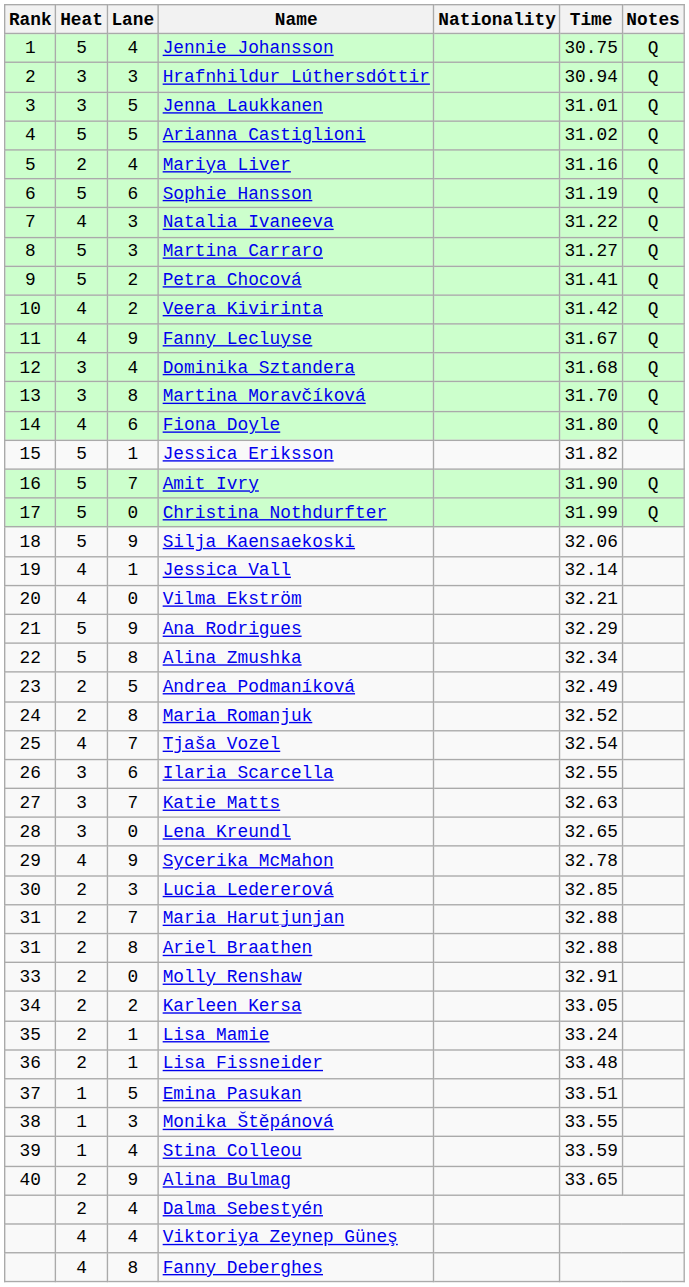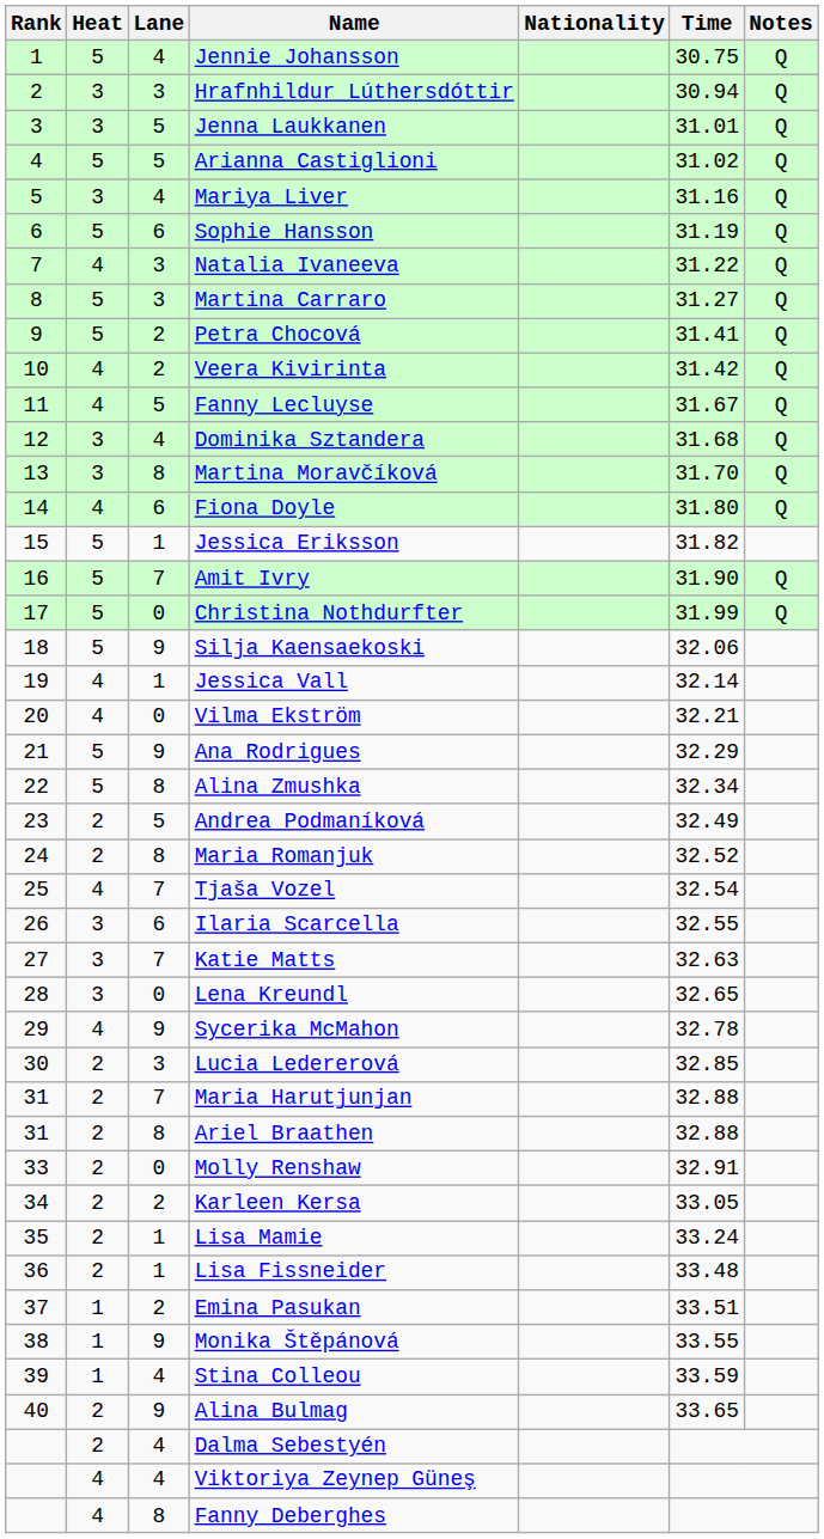 <table class="wikitable sortable" style="text-align:center">
 <tr>
 <th>Rank</th>
 <th>Heat</th>
 <th>Lane</th>
 <th>Name</th>
 <th>Nationality</th>
 <th>Time</th>
 <th>Notes</th>
 </tr>
 <tr bgcolor=ccffcc>
 <td>1</td>
 <td>5</td>
 <td>4</td>
 <td align=left><a href='#'>Jennie Johansson</a></td>
 <td align=left></td>
 <td>30.75</td>
 <td>Q</td>
 </tr>
 <tr bgcolor=ccffcc>
 <td>2</td>
 <td>3</td>
 <td>3</td>
 <td align=left><a href='#'>Hrafnhildur Lúthersdóttir</a></td>
 <td align=left></td>
 <td>30.94</td>
 <td>Q</td>
 </tr>
 <tr bgcolor=ccffcc>
 <td>3</td>
 <td>3</td>
 <td>5</td>
 <td align=left><a href='#'>Jenna Laukkanen</a></td>
 <td align=left></td>
 <td>31.01</td>
 <td>Q</td>
 </tr>
 <tr bgcolor=ccffcc>
 <td>4</td>
 <td>5</td>
 <td>5</td>
 <td align=left><a href='#'>Arianna Castiglioni</a></td>
 <td align=left></td>
 <td>31.02</td>
 <td>Q</td>
 </tr>
 <tr bgcolor=ccffcc>
 <td>5</td>
-<td>2</td>
+<td>3</td>
 <td>4</td>
 <td align=left><a href='#'>Mariya Liver</a></td>
 <td align=left></td>
 <td>31.16</td>
 <td>Q</td>
 </tr>
 <tr bgcolor=ccffcc>
 <td>6</td>
 <td>5</td>
 <td>6</td>
 <td align=left><a href='#'>Sophie Hansson</a></td>
 <td align=left></td>
 <td>31.19</td>
 <td>Q</td>
 </tr>
 <tr bgcolor=ccffcc>
 <td>7</td>
 <td>4</td>
 <td>3</td>
 <td align=left><a href='#'>Natalia Ivaneeva</a></td>
 <td align=left></td>
 <td>31.22</td>
 <td>Q</td>
 </tr>
 <tr bgcolor=ccffcc>
 <td>8</td>
 <td>5</td>
 <td>3</td>
 <td align=left><a href='#'>Martina Carraro</a></td>
 <td align=left></td>
 <td>31.27</td>
 <td>Q</td>
 </tr>
 <tr bgcolor=ccffcc>
 <td>9</td>
 <td>5</td>
 <td>2</td>
 <td align=left><a href='#'>Petra Chocová</a></td>
 <td align=left></td>
 <td>31.41</td>
 <td>Q</td>
 </tr>
 <tr bgcolor=ccffcc>
 <td>10</td>
 <td>4</td>
 <td>2</td>
 <td align=left><a href='#'>Veera Kivirinta</a></td>
 <td align=left></td>
 <td>31.42</td>
 <td>Q</td>
 </tr>
 <tr bgcolor=ccffcc>
 <td>11</td>
 <td>4</td>
-<td>9</td>
+<td>5</td>
 <td align=left><a href='#'>Fanny Lecluyse</a></td>
 <td align=left></td>
 <td>31.67</td>
 <td>Q</td>
 </tr>
 <tr bgcolor=ccffcc>
 <td>12</td>
 <td>3</td>
 <td>4</td>
 <td align=left><a href='#'>Dominika Sztandera</a></td>
 <td align=left></td>
 <td>31.68</td>
 <td>Q</td>
 </tr>
 <tr bgcolor=ccffcc>
 <td>13</td>
 <td>3</td>
 <td>8</td>
 <td align=left><a href='#'>Martina Moravčíková</a></td>
 <td align=left></td>
 <td>31.70</td>
 <td>Q</td>
 </tr>
 <tr bgcolor=ccffcc>
 <td>14</td>
 <td>4</td>
 <td>6</td>
 <td align=left><a href='#'>Fiona Doyle</a></td>
 <td align=left></td>
 <td>31.80</td>
 <td>Q</td>
 </tr>
 <tr>
 <td>15</td>
 <td>5</td>
 <td>1</td>
 <td align=left><a href='#'>Jessica Eriksson</a></td>
 <td align=left></td>
 <td>31.82</td>
 <td></td>
 </tr>
 <tr bgcolor=ccffcc>
 <td>16</td>
 <td>5</td>
 <td>7</td>
 <td align=left><a href='#'>Amit Ivry</a></td>
 <td align=left></td>
 <td>31.90</td>
 <td>Q</td>
 </tr>
 <tr bgcolor=ccffcc>
 <td>17</td>
 <td>5</td>
 <td>0</td>
 <td align=left><a href='#'>Christina Nothdurfter</a></td>
 <td align=left></td>
 <td>31.99</td>
 <td>Q</td>
 </tr>
 <tr>
 <td>18</td>
 <td>5</td>
 <td>9</td>
 <td align=left><a href='#'>Silja Kaensaekoski</a></td>
 <td align=left></td>
 <td>32.06</td>
 <td></td>
 </tr>
 <tr>
 <td>19</td>
 <td>4</td>
 <td>1</td>
 <td align=left><a href='#'>Jessica Vall</a></td>
 <td align=left></td>
 <td>32.14</td>
 <td></td>
 </tr>
 <tr>
 <td>20</td>
 <td>4</td>
 <td>0</td>
 <td align=left><a href='#'>Vilma Ekström</a></td>
 <td align=left></td>
 <td>32.21</td>
 <td></td>
 </tr>
 <tr>
 <td>21</td>
 <td>5</td>
 <td>9</td>
 <td align=left><a href='#'>Ana Rodrigues</a></td>
 <td align=left></td>
 <td>32.29</td>
 <td></td>
 </tr>
 <tr>
 <td>22</td>
 <td>5</td>
 <td>8</td>
 <td align=left><a href='#'>Alina Zmushka</a></td>
 <td align=left></td>
 <td>32.34</td>
 <td></td>
 </tr>
 <tr>
 <td>23</td>
 <td>2</td>
 <td>5</td>
 <td align=left><a href='#'>Andrea Podmaníková</a></td>
 <td align=left></td>
 <td>32.49</td>
 <td></td>
 </tr>
 <tr>
 <td>24</td>
 <td>2</td>
 <td>8</td>
 <td align=left><a href='#'>Maria Romanjuk</a></td>
 <td align=left></td>
 <td>32.52</td>
 <td></td>
 </tr>
 <tr>
 <td>25</td>
 <td>4</td>
 <td>7</td>
 <td align=left><a href='#'>Tjaša Vozel</a></td>
 <td align=left></td>
 <td>32.54</td>
 <td></td>
 </tr>
 <tr>
 <td>26</td>
 <td>3</td>
 <td>6</td>
 <td align=left><a href='#'>Ilaria Scarcella</a></td>
 <td align=left></td>
 <td>32.55</td>
 <td></td>
 </tr>
 <tr>
 <td>27</td>
 <td>3</td>
 <td>7</td>
 <td align=left><a href='#'>Katie Matts</a></td>
 <td align=left></td>
 <td>32.63</td>
 <td></td>
 </tr>
 <tr>
 <td>28</td>
 <td>3</td>
 <td>0</td>
 <td align=left><a href='#'>Lena Kreundl</a></td>
 <td align=left></td>
 <td>32.65</td>
 <td></td>
 </tr>
 <tr>
 <td>29</td>
 <td>4</td>
 <td>9</td>
 <td align=left><a href='#'>Sycerika McMahon</a></td>
 <td align=left></td>
 <td>32.78</td>
 <td></td>
 </tr>
 <tr>
 <td>30</td>
 <td>2</td>
 <td>3</td>
 <td align=left><a href='#'>Lucia Ledererová</a></td>
 <td align=left></td>
 <td>32.85</td>
 <td></td>
 </tr>
 <tr>
 <td>31</td>
 <td>2</td>
 <td>7</td>
 <td align=left><a href='#'>Maria Harutjunjan</a></td>
 <td align=left></td>
 <td>32.88</td>
 <td></td>
 </tr>
 <tr>
 <td>31</td>
 <td>2</td>
 <td>8</td>
 <td align=left><a href='#'>Ariel Braathen</a></td>
 <td align=left></td>
 <td>32.88</td>
 <td></td>
 </tr>
 <tr>
 <td>33</td>
 <td>2</td>
 <td>0</td>
 <td align=left><a href='#'>Molly Renshaw</a></td>
 <td align=left></td>
 <td>32.91</td>
 <td></td>
 </tr>
 <tr>
 <td>34</td>
 <td>2</td>
 <td>2</td>
 <td align=left><a href='#'>Karleen Kersa</a></td>
 <td align=left></td>
 <td>33.05</td>
 <td></td>
 </tr>
 <tr>
 <td>35</td>
 <td>2</td>
 <td>1</td>
 <td align=left><a href='#'>Lisa Mamie</a></td>
 <td align=left></td>
 <td>33.24</td>
 <td></td>
 </tr>
 <tr>
 <td>36</td>
 <td>2</td>
 <td>1</td>
 <td align=left><a href='#'>Lisa Fissneider</a></td>
 <td align=left></td>
 <td>33.48</td>
 <td></td>
 </tr>
 <tr>
 <td>37</td>
 <td>1</td>
-<td>5</td>
+<td>2</td>
 <td align=left><a href='#'>Emina Pasukan</a></td>
 <td align=left></td>
 <td>33.51</td>
 <td></td>
 </tr>
 <tr>
 <td>38</td>
 <td>1</td>
-<td>3</td>
+<td>9</td>
 <td align=left><a href='#'>Monika Štěpánová</a></td>
 <td align=left></td>
 <td>33.55</td>
 <td></td>
 </tr>
 <tr>
 <td>39</td>
 <td>1</td>
 <td>4</td>
 <td align=left><a href='#'>Stina Colleou</a></td>
 <td align=left></td>
 <td>33.59</td>
 <td></td>
 </tr>
 <tr>
 <td>40</td>
 <td>2</td>
 <td>9</td>
 <td align=left><a href='#'>Alina Bulmag</a></td>
 <td align=left></td>
 <td>33.65</td>
 <td></td>
 </tr>
 <tr>
 <td></td>
 <td>2</td>
 <td>4</td>
 <td align=left><a href='#'>Dalma Sebestyén</a></td>
 <td align=left></td>
 <td colspan=2></td>
 </tr>
 <tr>
 <td></td>
 <td>4</td>
 <td>4</td>
 <td align=left><a href='#'>Viktoriya Zeynep Güneş</a></td>
 <td align=left></td>
 <td colspan=2></td>
 </tr>
 <tr>
 <td></td>
 <td>4</td>
 <td>8</td>
 <td align=left><a href='#'>Fanny Deberghes</a></td>
 <td align=left></td>
 <td colspan=2></td>
 </tr>
 </table>
